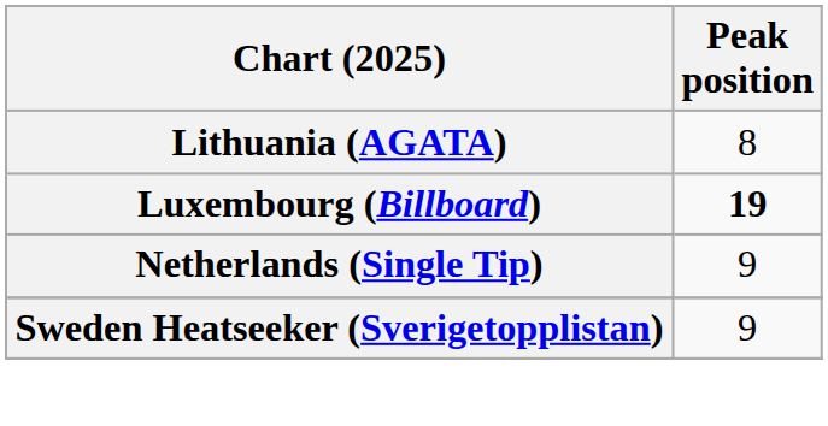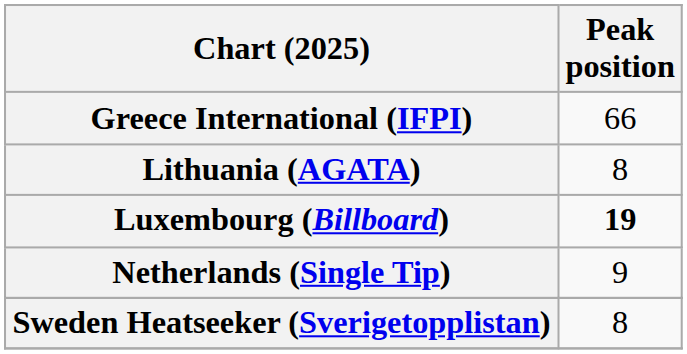 <table class="wikitable sortable plainrowheaders" style="text-align:center">
 <tr>
 <th scope="col">Chart (2025)</th>
 <th scope="col">Peak<br>position</th>
+</tr>
+<tr>
+<th scope="row">Greece International (<a href='#'>IFPI</a>)</th>
+<td>66</td>
 </tr>
 <tr>
 <th scope="row">Lithuania (<a href='#'>AGATA</a>)</th>
 <td>8</td>
 </tr>
 <tr>
 <th scope="row">Luxembourg (<em><a href='#'>Billboard</a></em>)</th>
 <td><strong>19</strong></td>
 </tr>
 <tr>
 <th scope="row">Netherlands (<a href='#'>Single Tip</a>)</th>
 <td>9</td>
 </tr>
 <tr>
 </tr>
 <tr>
 <th scope="row">Sweden Heatseeker (<a href='#'>Sverigetopplistan</a>)</th>
-<td>9</td>
+<td>8</td>
 </tr>
 <tr>
 </tr>
 </table>
